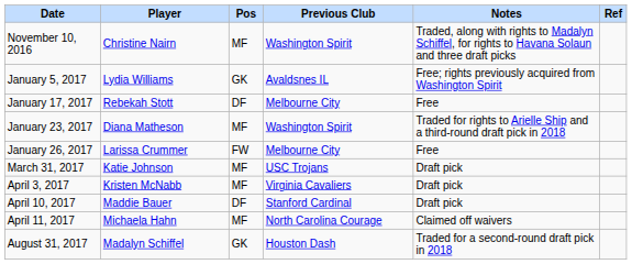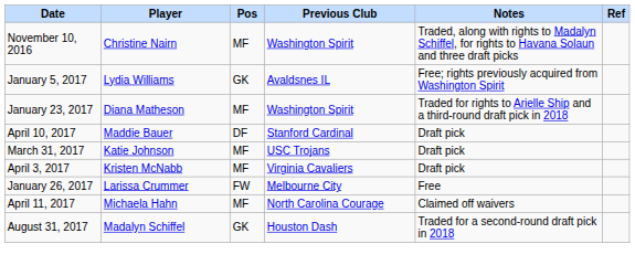 <table class="wikitable" style="text-align:left; font-size:95%;">
 <tr>
 <th style="background:#c2ddff; width:125px;">Date</th>
 <th style="background:#c2ddff; width:170px;">Player</th>
 <th style="background:#c2ddff; width:40px;">Pos</th>
 <th style="background:#c2ddff; width:200px;">Previous Club</th>
 <th style="background:#c2ddff; width:250px;">Notes</th>
 <th style="background:#c2ddff; width:30px;">Ref</th>
 </tr>
 <tr>
 <td>November 10, 2016</td>
 <td> <a href='#'>Christine Nairn</a></td>
 <td>MF</td>
 <td> <a href='#'>Washington Spirit</a></td>
 <td>Traded, along with rights to <a href='#'>Madalyn Schiffel</a>, for rights to <a href='#'>Havana Solaun</a> and three draft picks</td>
 <td></td>
 </tr>
 <tr>
 <td>January 5, 2017</td>
 <td> <a href='#'>Lydia Williams</a></td>
 <td>GK</td>
 <td> <a href='#'>Avaldsnes IL</a></td>
 <td>Free; rights previously acquired from <a href='#'>Washington Spirit</a></td>
 <td></td>
 </tr>
 <tr>
-<td>January 17, 2017</td>
-<td> <a href='#'>Rebekah Stott</a></td>
-<td>DF</td>
-<td> <a href='#'>Melbourne City</a></td>
-<td>Free</td>
-<td></td>
-</tr>
-<tr>
 <td>January 23, 2017</td>
 <td> <a href='#'>Diana Matheson</a></td>
 <td>MF</td>
 <td> <a href='#'>Washington Spirit</a></td>
 <td>Traded for rights to <a href='#'>Arielle Ship</a> and a third-round draft pick in <a href='#'>2018</a></td>
 <td></td>
 </tr>
 <tr>
-<td>January 26, 2017</td>
-<td> <a href='#'>Larissa Crummer</a></td>
-<td>FW</td>
-<td> <a href='#'>Melbourne City</a></td>
-<td>Free</td>
+<td>April 10, 2017</td>
+<td> <a href='#'>Maddie Bauer</a></td>
+<td>DF</td>
+<td> <a href='#'>Stanford Cardinal</a></td>
+<td>Draft pick</td>
 <td></td>
 </tr>
 <tr>
 <td>March 31, 2017</td>
 <td> <a href='#'>Katie Johnson</a></td>
 <td>MF</td>
 <td> <a href='#'>USC Trojans</a></td>
 <td>Draft pick</td>
 <td></td>
 </tr>
 <tr>
 <td>April 3, 2017</td>
 <td> <a href='#'>Kristen McNabb</a></td>
 <td>MF</td>
 <td> <a href='#'>Virginia Cavaliers</a></td>
 <td>Draft pick</td>
 <td></td>
 </tr>
 <tr>
-<td>April 10, 2017</td>
-<td> <a href='#'>Maddie Bauer</a></td>
-<td>DF</td>
-<td> <a href='#'>Stanford Cardinal</a></td>
-<td>Draft pick</td>
+<td>January 26, 2017</td>
+<td> <a href='#'>Larissa Crummer</a></td>
+<td>FW</td>
+<td> <a href='#'>Melbourne City</a></td>
+<td>Free</td>
 <td></td>
 </tr>
 <tr>
 <td>April 11, 2017</td>
 <td> <a href='#'>Michaela Hahn</a></td>
 <td>MF</td>
 <td> <a href='#'>North Carolina Courage</a></td>
 <td>Claimed off waivers</td>
 <td></td>
 </tr>
 <tr>
 <td>August 31, 2017</td>
 <td> <a href='#'>Madalyn Schiffel</a></td>
 <td>GK</td>
 <td> <a href='#'>Houston Dash</a></td>
 <td>Traded for a second-round draft pick in <a href='#'>2018</a></td>
 <td></td>
 </tr>
 </table>
